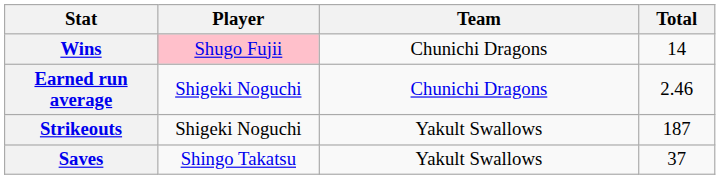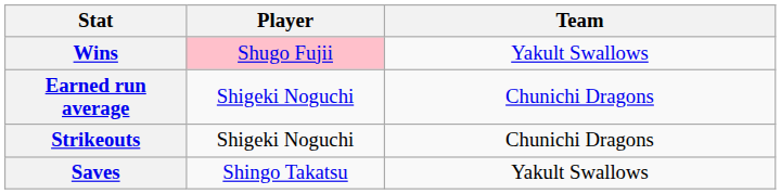 <table class="wikitable" style="text-align:center;">
 <tr>
 <th scope="col" style="width:7%;">Stat</th>
 <th scope="col" style="width:10%;">Player</th>
 <th scope="col" style="width:20%;">Team</th>
-<th scope="col" style="width:3%;">Total</th>
 </tr>
 <tr>
 <th scope="row" style="text-align:center;"><a href='#'>Wins</a></th>
 <td style="background: pink;"><a href='#'>Shugo Fujii</a></td>
-<td>Chunichi Dragons</td>
-<td>14</td>
+<td><a href='#'>Yakult Swallows</a></td>
 </tr>
 <tr>
 <th scope="row" style="text-align:center;"><a href='#'>Earned run average</a></th>
 <td><a href='#'>Shigeki Noguchi</a></td>
 <td><a href='#'>Chunichi Dragons</a></td>
-<td>2.46</td>
 </tr>
 <tr>
 <th scope="row" style="text-align:center;"><a href='#'>Strikeouts</a></th>
 <td>Shigeki Noguchi</td>
-<td>Yakult Swallows</td>
-<td>187</td>
+<td>Chunichi Dragons</td>
 </tr>
 <tr>
 <th scope="row" style="text-align:center;"><a href='#'>Saves</a></th>
 <td><a href='#'>Shingo Takatsu</a></td>
 <td>Yakult Swallows</td>
-<td>37</td>
 </tr>
 </table>
